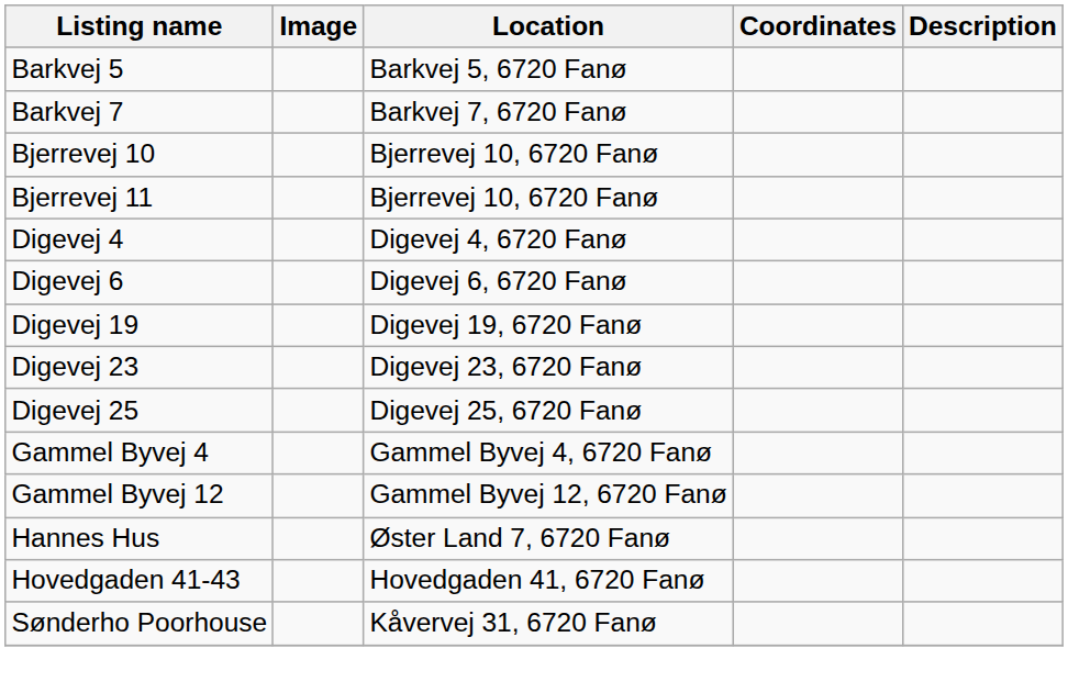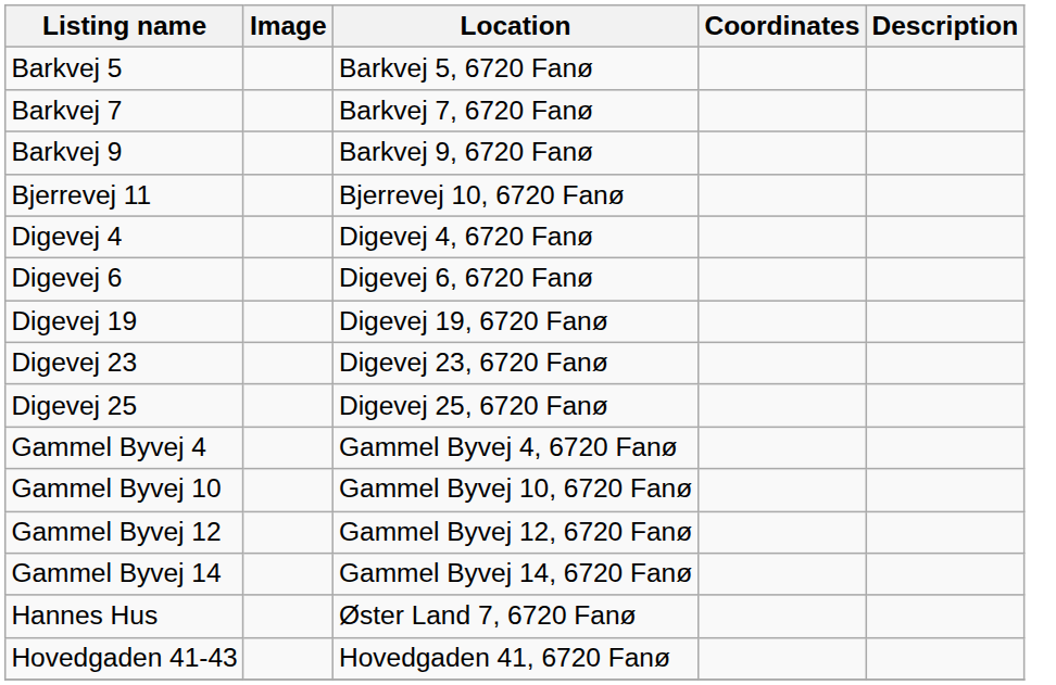 <table class="wikitable sortable">
 <tr>
 <th>Listing name</th>
 <th>Image</th>
 <th>Location</th>
 <th>Coordinates</th>
 <th>Description</th>
 </tr>
 <tr>
 <td>Barkvej 5</td>
 <td></td>
 <td>Barkvej 5, 6720 Fanø</td>
 <td></td>
 <td></td>
 </tr>
 <tr>
 <td>Barkvej 7</td>
 <td></td>
 <td>Barkvej 7, 6720 Fanø</td>
 <td></td>
 <td></td>
 </tr>
 <tr>
-<td>Bjerrevej 10</td>
+<td>Barkvej 9</td>
 <td></td>
-<td>Bjerrevej 10, 6720 Fanø</td>
+<td>Barkvej 9, 6720 Fanø</td>
 <td></td>
 <td></td>
 </tr>
 <tr>
 <td>Bjerrevej 11</td>
 <td></td>
 <td>Bjerrevej 10, 6720 Fanø</td>
 <td></td>
 <td></td>
 </tr>
 <tr>
 <td>Digevej 4</td>
 <td></td>
 <td>Digevej 4, 6720 Fanø</td>
 <td></td>
 <td></td>
 </tr>
 <tr>
 <td>Digevej 6</td>
 <td></td>
 <td>Digevej 6, 6720 Fanø</td>
 <td></td>
 <td></td>
 </tr>
 <tr>
 <td>Digevej 19</td>
 <td></td>
 <td>Digevej 19, 6720 Fanø</td>
 <td></td>
 <td></td>
 </tr>
 <tr>
 <td>Digevej 23</td>
 <td></td>
 <td>Digevej 23, 6720 Fanø</td>
 <td></td>
 <td></td>
 </tr>
 <tr>
 <td>Digevej 25</td>
 <td></td>
 <td>Digevej 25, 6720 Fanø</td>
 <td></td>
 <td></td>
 </tr>
 <tr>
 <td>Gammel Byvej 4</td>
 <td></td>
 <td>Gammel Byvej 4, 6720 Fanø</td>
 <td></td>
 <td></td>
 </tr>
 <tr>
+<td>Gammel Byvej 10</td>
+<td></td>
+<td>Gammel Byvej 10, 6720 Fanø</td>
+<td></td>
+<td></td>
+</tr>
+<tr>
 <td>Gammel Byvej 12</td>
 <td></td>
 <td>Gammel Byvej 12, 6720 Fanø</td>
+<td></td>
+<td></td>
+</tr>
+<tr>
+<td>Gammel Byvej 14</td>
+<td></td>
+<td>Gammel Byvej 14, 6720 Fanø</td>
 <td></td>
 <td></td>
 </tr>
 <tr>
 <td>Hannes Hus</td>
 <td></td>
 <td>Øster Land 7, 6720 Fanø</td>
 <td></td>
 <td></td>
 </tr>
 <tr>
 <td>Hovedgaden 41-43</td>
 <td></td>
 <td>Hovedgaden 41, 6720 Fanø</td>
 <td></td>
 <td></td>
 </tr>
 <tr>
-<td>Sønderho Poorhouse</td>
-<td></td>
-<td>Kåvervej 31, 6720 Fanø</td>
-<td></td>
-<td></td>
-</tr>
-<tr>
 </tr>
 </table>
